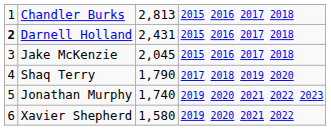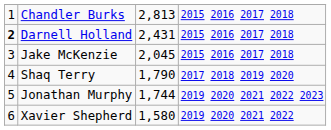 <table class="wikitable">
 <tr>
 </tr>
 <tr>
 <td>1</td>
 <td><a href='#'>Chandler Burks</a></td>
 <td>2,813</td>
 <td style="font-size:80%;"><a href='#'>2015</a> <a href='#'>2016</a> <a href='#'>2017</a> <a href='#'>2018</a></td>
 </tr>
 <tr>
 <td><strong>2</strong></td>
 <td><a href='#'>Darnell Holland</a></td>
 <td>2,431</td>
 <td style="font-size:80%;"><a href='#'>2015</a> <a href='#'>2016</a> <a href='#'>2017</a> <a href='#'>2018</a></td>
 </tr>
 <tr>
 <td>3</td>
 <td>Jake McKenzie</td>
 <td>2,045</td>
 <td style="font-size:80%;"><a href='#'>2015</a> <a href='#'>2016</a> <a href='#'>2017</a> <a href='#'>2018</a></td>
 </tr>
 <tr>
 <td>4</td>
 <td>Shaq Terry</td>
 <td>1,790</td>
 <td style="font-size:80%;"><a href='#'>2017</a> <a href='#'>2018</a> <a href='#'>2019</a> <a href='#'>2020</a></td>
 </tr>
 <tr>
 <td>5</td>
 <td>Jonathan Murphy</td>
-<td>1,740</td>
+<td>1,744</td>
 <td style="font-size:80%;"><a href='#'>2019</a> <a href='#'>2020</a> <a href='#'>2021</a> <a href='#'>2022</a> <a href='#'>2023</a></td>
 </tr>
 <tr>
 <td>6</td>
 <td>Xavier Shepherd</td>
 <td>1,580</td>
 <td style="font-size:80%;"><a href='#'>2019</a> <a href='#'>2020</a> <a href='#'>2021</a> <a href='#'>2022</a></td>
 </tr>
 </table>
